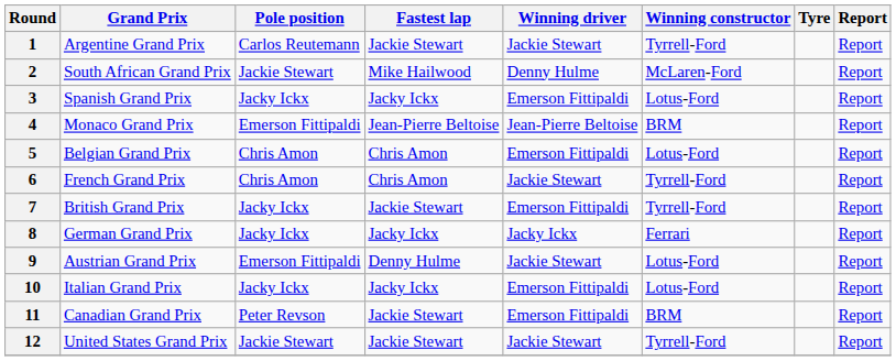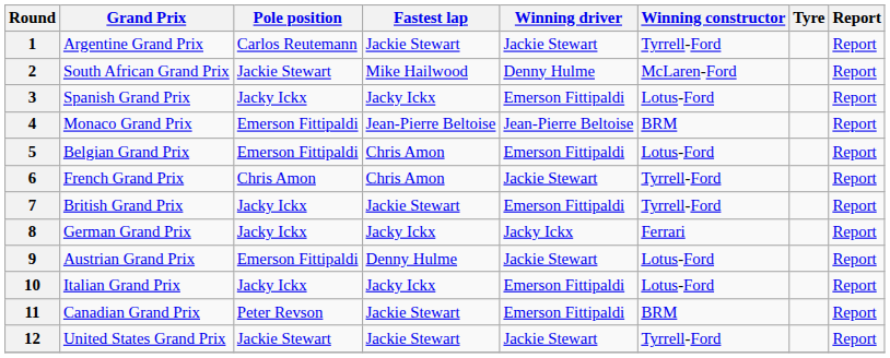 <table class="wikitable" style="font-size: 85%;">
 <tr>
 <th>Round</th>
 <th><a href='#'>Grand Prix</a></th>
 <th><a href='#'>Pole position</a></th>
 <th><a href='#'>Fastest lap</a></th>
 <th><a href='#'>Winning driver</a></th>
 <th><a href='#'>Winning constructor</a></th>
 <th>Tyre</th>
 <th>Report</th>
 </tr>
 <tr>
 <th>1</th>
 <td> <a href='#'>Argentine Grand Prix</a></td>
 <td> <a href='#'>Carlos Reutemann</a></td>
 <td> <a href='#'>Jackie Stewart</a></td>
 <td> <a href='#'>Jackie Stewart</a></td>
 <td> <a href='#'>Tyrrell</a>-<a href='#'>Ford</a></td>
 <td></td>
 <td><a href='#'>Report</a></td>
 </tr>
 <tr>
 <th>2</th>
 <td> <a href='#'>South African Grand Prix</a></td>
 <td> <a href='#'>Jackie Stewart</a></td>
 <td> <a href='#'>Mike Hailwood</a></td>
 <td> <a href='#'>Denny Hulme</a></td>
 <td> <a href='#'>McLaren</a>-<a href='#'>Ford</a></td>
 <td></td>
 <td><a href='#'>Report</a></td>
 </tr>
 <tr>
 <th>3</th>
 <td> <a href='#'>Spanish Grand Prix</a></td>
 <td> <a href='#'>Jacky Ickx</a></td>
 <td> <a href='#'>Jacky Ickx</a></td>
 <td> <a href='#'>Emerson Fittipaldi</a></td>
 <td> <a href='#'>Lotus</a>-<a href='#'>Ford</a></td>
 <td></td>
 <td><a href='#'>Report</a></td>
 </tr>
 <tr>
 <th>4</th>
 <td> <a href='#'>Monaco Grand Prix</a></td>
 <td> <a href='#'>Emerson Fittipaldi</a></td>
 <td> <a href='#'>Jean-Pierre Beltoise</a></td>
 <td> <a href='#'>Jean-Pierre Beltoise</a></td>
 <td> <a href='#'>BRM</a></td>
 <td></td>
 <td><a href='#'>Report</a></td>
 </tr>
 <tr>
 <th>5</th>
 <td> <a href='#'>Belgian Grand Prix</a></td>
-<td> <a href='#'>Chris Amon</a></td>
+<td> <a href='#'>Emerson Fittipaldi</a></td>
 <td> <a href='#'>Chris Amon</a></td>
 <td> <a href='#'>Emerson Fittipaldi</a></td>
 <td> <a href='#'>Lotus</a>-<a href='#'>Ford</a></td>
 <td></td>
 <td><a href='#'>Report</a></td>
 </tr>
 <tr>
 <th>6</th>
 <td> <a href='#'>French Grand Prix</a></td>
 <td> <a href='#'>Chris Amon</a></td>
 <td> <a href='#'>Chris Amon</a></td>
 <td> <a href='#'>Jackie Stewart</a></td>
 <td> <a href='#'>Tyrrell</a>-<a href='#'>Ford</a></td>
 <td></td>
 <td><a href='#'>Report</a></td>
 </tr>
 <tr>
 <th>7</th>
 <td> <a href='#'>British Grand Prix</a></td>
 <td> <a href='#'>Jacky Ickx</a></td>
 <td> <a href='#'>Jackie Stewart</a></td>
 <td> <a href='#'>Emerson Fittipaldi</a></td>
 <td> <a href='#'>Tyrrell</a>-<a href='#'>Ford</a></td>
 <td></td>
 <td><a href='#'>Report</a></td>
 </tr>
 <tr>
 <th>8</th>
 <td> <a href='#'>German Grand Prix</a></td>
 <td> <a href='#'>Jacky Ickx</a></td>
 <td> <a href='#'>Jacky Ickx</a></td>
 <td> <a href='#'>Jacky Ickx</a></td>
 <td> <a href='#'>Ferrari</a></td>
 <td></td>
 <td><a href='#'>Report</a></td>
 </tr>
 <tr>
 <th>9</th>
 <td> <a href='#'>Austrian Grand Prix</a></td>
 <td> <a href='#'>Emerson Fittipaldi</a></td>
 <td> <a href='#'>Denny Hulme</a></td>
 <td> <a href='#'>Jackie Stewart</a></td>
 <td> <a href='#'>Lotus</a>-<a href='#'>Ford</a></td>
 <td></td>
 <td><a href='#'>Report</a></td>
 </tr>
 <tr>
 <th>10</th>
 <td> <a href='#'>Italian Grand Prix</a></td>
 <td> <a href='#'>Jacky Ickx</a></td>
 <td> <a href='#'>Jacky Ickx</a></td>
 <td> <a href='#'>Emerson Fittipaldi</a></td>
 <td> <a href='#'>Lotus</a>-<a href='#'>Ford</a></td>
 <td></td>
 <td><a href='#'>Report</a></td>
 </tr>
 <tr>
 <th>11</th>
 <td> <a href='#'>Canadian Grand Prix</a></td>
 <td> <a href='#'>Peter Revson</a></td>
 <td> <a href='#'>Jackie Stewart</a></td>
 <td> <a href='#'>Emerson Fittipaldi</a></td>
 <td> <a href='#'>BRM</a></td>
 <td></td>
 <td><a href='#'>Report</a></td>
 </tr>
 <tr>
 <th>12</th>
 <td> <a href='#'>United States Grand Prix</a></td>
 <td> <a href='#'>Jackie Stewart</a></td>
 <td> <a href='#'>Jackie Stewart</a></td>
 <td> <a href='#'>Jackie Stewart</a></td>
 <td> <a href='#'>Tyrrell</a>-<a href='#'>Ford</a></td>
 <td></td>
 <td><a href='#'>Report</a></td>
 </tr>
 <tr>
 </tr>
 </table>
